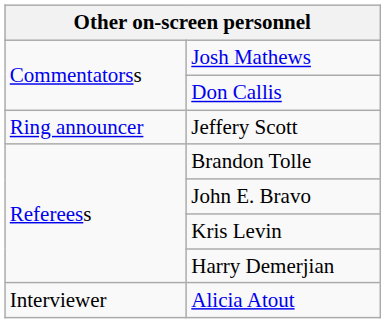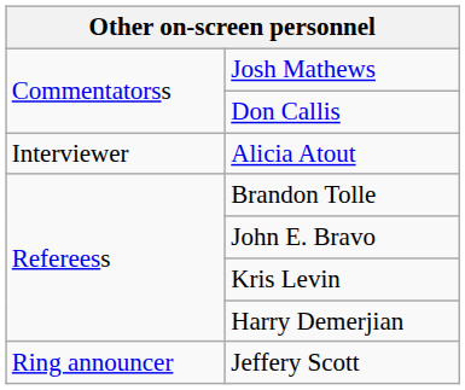 <table align="right" class="wikitable" style="border:1px; font-size:90%; margin-left:1em;">
 <tr>
 <th width="250" colspan="2"><strong>Other on-screen personnel</strong></th>
 </tr>
 <tr>
 <td rowspan="2"><a href='#'>Commentators</a>s</td>
 <td><a href='#'>Josh Mathews</a></td>
 </tr>
 <tr>
 <td><a href='#'>Don Callis</a></td>
 </tr>
 <tr>
-<td><a href='#'>Ring announcer</a></td>
-<td>Jeffery Scott</td>
+<td rowspan="1">Interviewer</td>
+<td><a href='#'>Alicia Atout</a></td>
 </tr>
 <tr>
 <td rowspan="4"><a href='#'>Referees</a>s</td>
 <td>Brandon Tolle</td>
 </tr>
 <tr>
 <td>John E. Bravo</td>
 </tr>
 <tr>
 <td>Kris Levin</td>
 </tr>
 <tr>
 <td>Harry Demerjian</td>
 </tr>
 <tr>
-<td rowspan="1">Interviewer</td>
-<td><a href='#'>Alicia Atout</a></td>
+<td><a href='#'>Ring announcer</a></td>
+<td>Jeffery Scott</td>
 </tr>
 <tr>
 </tr>
 </table>
